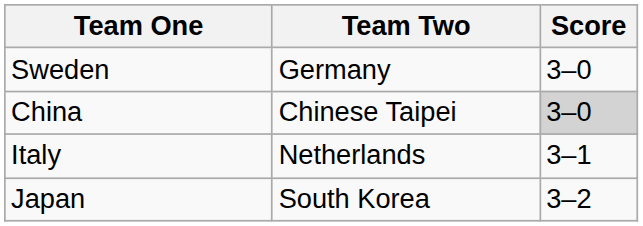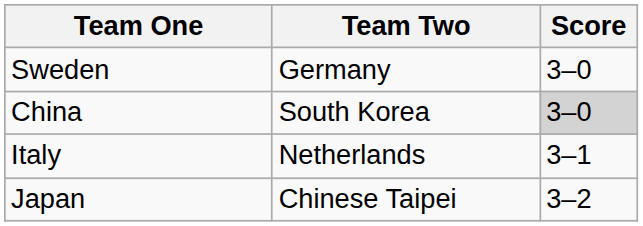 <table class="wikitable">
 <tr>
 <th width=150>Team One</th>
 <th width=150>Team Two</th>
 <th width=50>Score</th>
 </tr>
 <tr>
 <td>Sweden</td>
 <td>Germany</td>
 <td>3–0</td>
 </tr>
 <tr>
 <td>China</td>
-<td>Chinese Taipei</td>
+<td>South Korea</td>
 <td style="background: lightgrey;">3–0</td>
 </tr>
 <tr>
 <td>Italy</td>
 <td>Netherlands</td>
 <td>3–1</td>
 </tr>
 <tr>
 <td>Japan</td>
-<td>South Korea</td>
+<td>Chinese Taipei</td>
 <td>3–2</td>
 </tr>
 </table>
